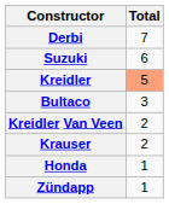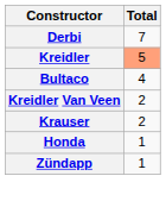 <table class="wikitable plainrowheaders sortable">
 <tr>
 <th scope="col">Constructor</th>
 <th scope="col">Total</th>
 </tr>
 <tr>
 <th scope="row"> <a href='#'>Derbi</a></th>
 <td align=center>7</td>
 </tr>
 <tr>
-<th scope="row"> <a href='#'>Suzuki</a></th>
-<td align=center>6</td>
-</tr>
-<tr>
 <th scope="row"> <a href='#'>Kreidler</a></th>
 <td align=center style="background: lightsalmon;">5</td>
 </tr>
 <tr>
 <th scope="row"> <a href='#'>Bultaco</a></th>
-<td align=center>3</td>
+<td align=center>4</td>
 </tr>
 <tr>
 <th scope="row"> <a href='#'>Kreidler</a> <a href='#'>Van Veen</a></th>
 <td align=center>2</td>
 </tr>
 <tr>
 <th scope="row"> <a href='#'>Krauser</a></th>
 <td align=center>2</td>
 </tr>
 <tr>
 <th scope="row"> <a href='#'>Honda</a></th>
 <td align=center>1</td>
 </tr>
 <tr>
 <th scope="row"> <a href='#'>Zündapp</a></th>
 <td align=center>1</td>
 </tr>
 </table>
